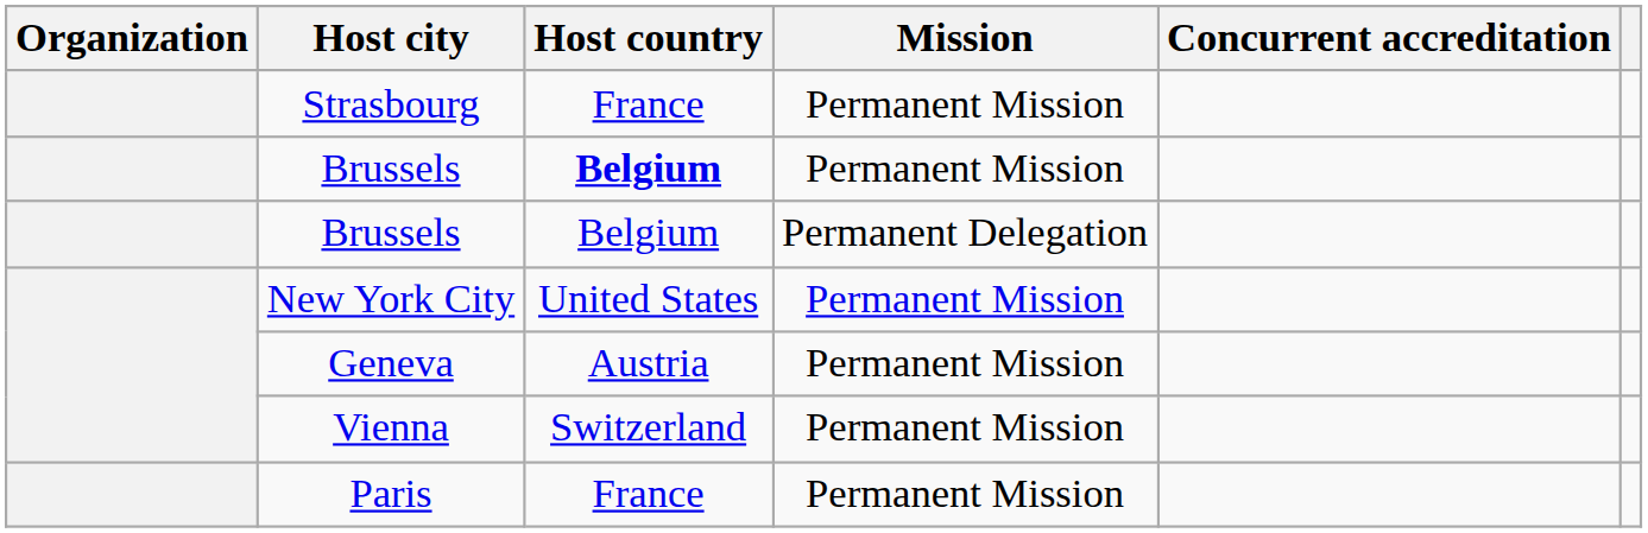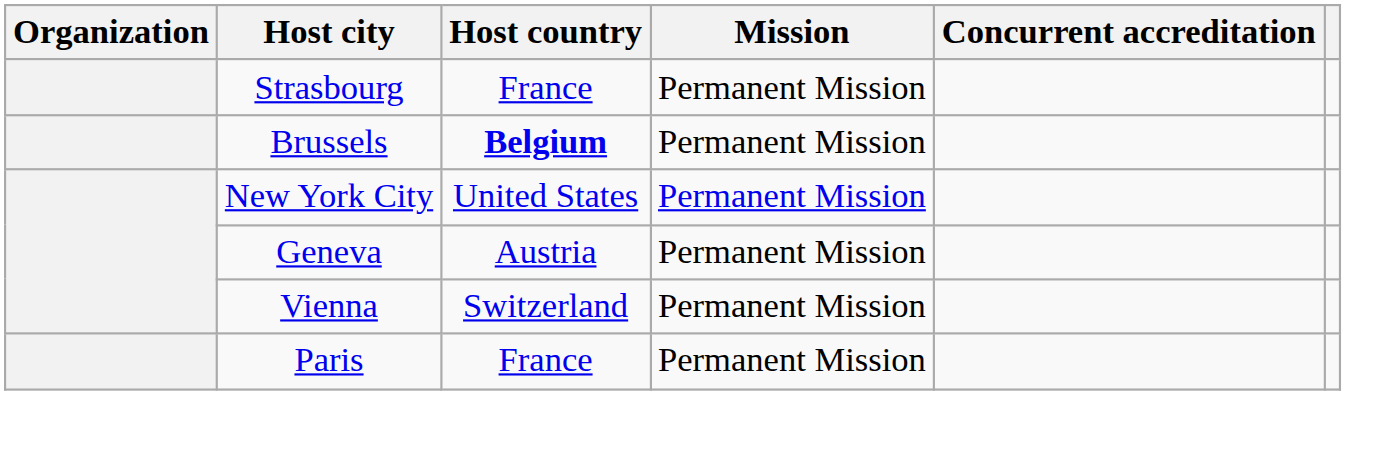 <table class="wikitable plainrowheaders" style="text-align:center;">
 <tr>
 <th scope="col">Organization</th>
 <th scope="col">Host city</th>
 <th scope="col">Host country</th>
 <th scope="col">Mission</th>
 <th scope="col">Concurrent accreditation</th>
 <th scope="col"></th>
 </tr>
 <tr>
 <th scope="row"></th>
 <td><a href='#'>Strasbourg</a></td>
 <td><a href='#'>France</a></td>
 <td>Permanent Mission</td>
 <td></td>
 <td></td>
 </tr>
 <tr>
 <th scope="row"></th>
 <td><a href='#'>Brussels</a></td>
 <td><strong><a href='#'>Belgium</a></strong></td>
 <td>Permanent Mission</td>
-<td></td>
-<td></td>
-</tr>
-<tr>
-<th scope="row"></th>
-<td><a href='#'>Brussels</a></td>
-<td><a href='#'>Belgium</a></td>
-<td>Permanent Delegation</td>
 <td></td>
 <td></td>
 </tr>
 <tr>
 <th scope="row" rowspan="3"></th>
 <td><a href='#'>New York City</a></td>
 <td><a href='#'>United States</a></td>
 <td><a href='#'>Permanent Mission</a></td>
 <td></td>
 <td></td>
 </tr>
 <tr>
 <td><a href='#'>Geneva</a></td>
 <td><a href='#'>Austria</a></td>
 <td>Permanent Mission</td>
 <td></td>
 <td></td>
 </tr>
 <tr>
 <td><a href='#'>Vienna</a></td>
 <td><a href='#'>Switzerland</a></td>
 <td>Permanent Mission</td>
 <td></td>
 <td></td>
 </tr>
 <tr>
 <th scope="row"></th>
 <td><a href='#'>Paris</a></td>
 <td><a href='#'>France</a></td>
 <td>Permanent Mission</td>
 <td></td>
 <td></td>
 </tr>
 </table>
